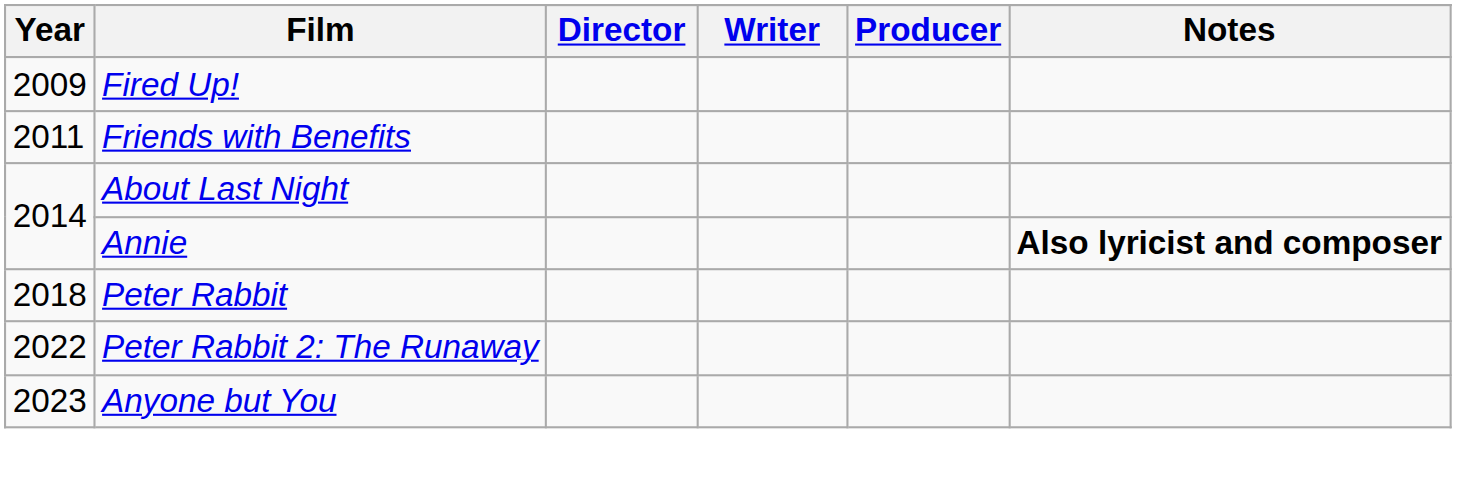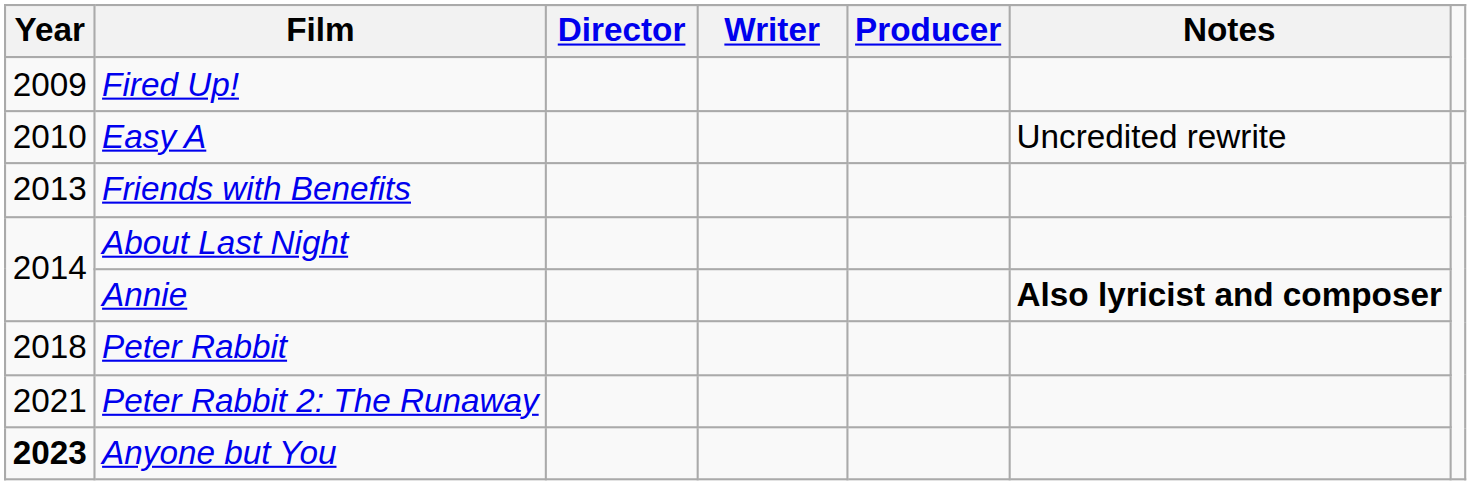 <table class="wikitable plainrowheaders">
 <tr>
 <th rowspan="2" style="width:33px;">Year</th>
 <th rowspan="2">Film</th>
 </tr>
 <tr>
 <th width="65"><a href='#'>Director</a></th>
 <th width="65"><a href='#'>Writer</a></th>
 <th><a href='#'>Producer</a></th>
 <th scope="col">Notes</th>
 </tr>
 <tr>
 <td>2009</td>
 <td><em><a href='#'>Fired Up!</a></em></td>
 <td></td>
 <td> </td>
 <td></td>
 <td></td>
 </tr>
 <tr>
-<td>2011</td>
+<td>2010</td>
+<td><em><a href='#'>Easy A</a></em></td>
+<td></td>
+<td></td>
+<td></td>
+<td>Uncredited rewrite</td>
+<td></td>
+</tr>
+<tr>
+<td>2013</td>
 <td><em><a href='#'>Friends with Benefits</a></em></td>
 <td></td>
 <td></td>
 <td></td>
 <td></td>
 </tr>
 <tr>
 <td rowspan="2">2014</td>
 <td><em><a href='#'>About Last Night</a></em></td>
 <td></td>
 <td></td>
 <td></td>
 <td></td>
 </tr>
 <tr>
 <td><em><a href='#'>Annie</a></em></td>
 <td></td>
 <td></td>
 <td></td>
 <td><strong>Also lyricist and composer</strong></td>
 </tr>
 <tr>
 <td>2018</td>
 <td><em><a href='#'>Peter Rabbit</a></em></td>
 <td></td>
 <td></td>
 <td></td>
 <td></td>
 </tr>
 <tr>
-<td>2022</td>
+<td>2021</td>
 <td><em><a href='#'>Peter Rabbit 2: The Runaway</a></em></td>
 <td></td>
 <td></td>
 <td></td>
 <td></td>
 </tr>
 <tr>
-<td>2023</td>
+<td><strong>2023</strong></td>
 <td><em><a href='#'>Anyone but You</a></em></td>
 <td></td>
 <td></td>
 <td></td>
 <td></td>
 </tr>
 </table>
